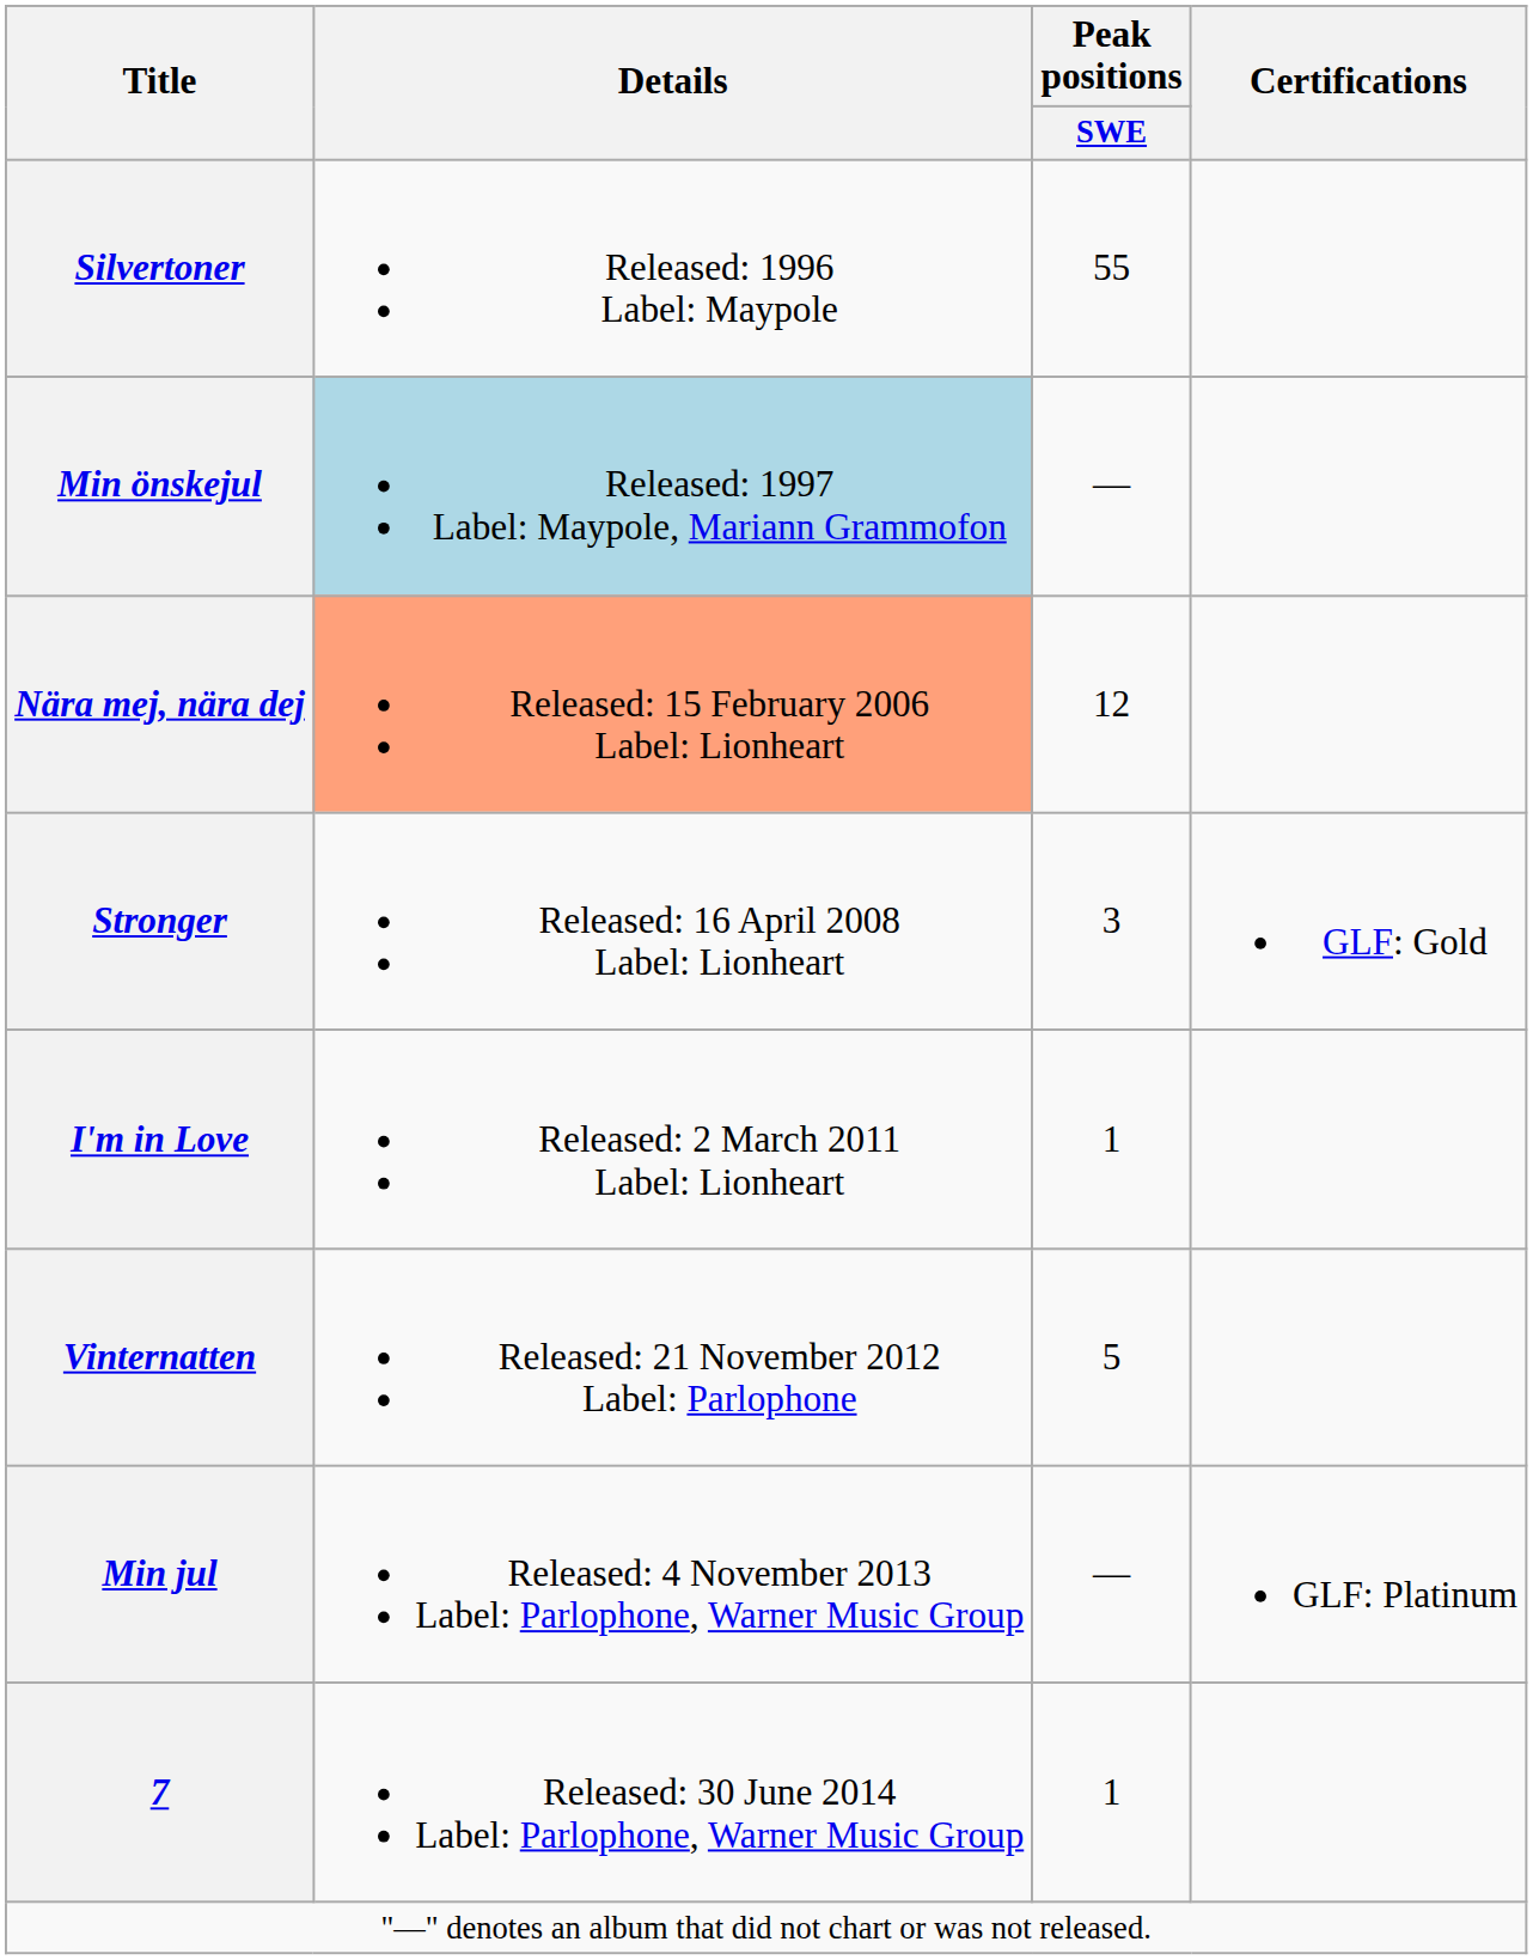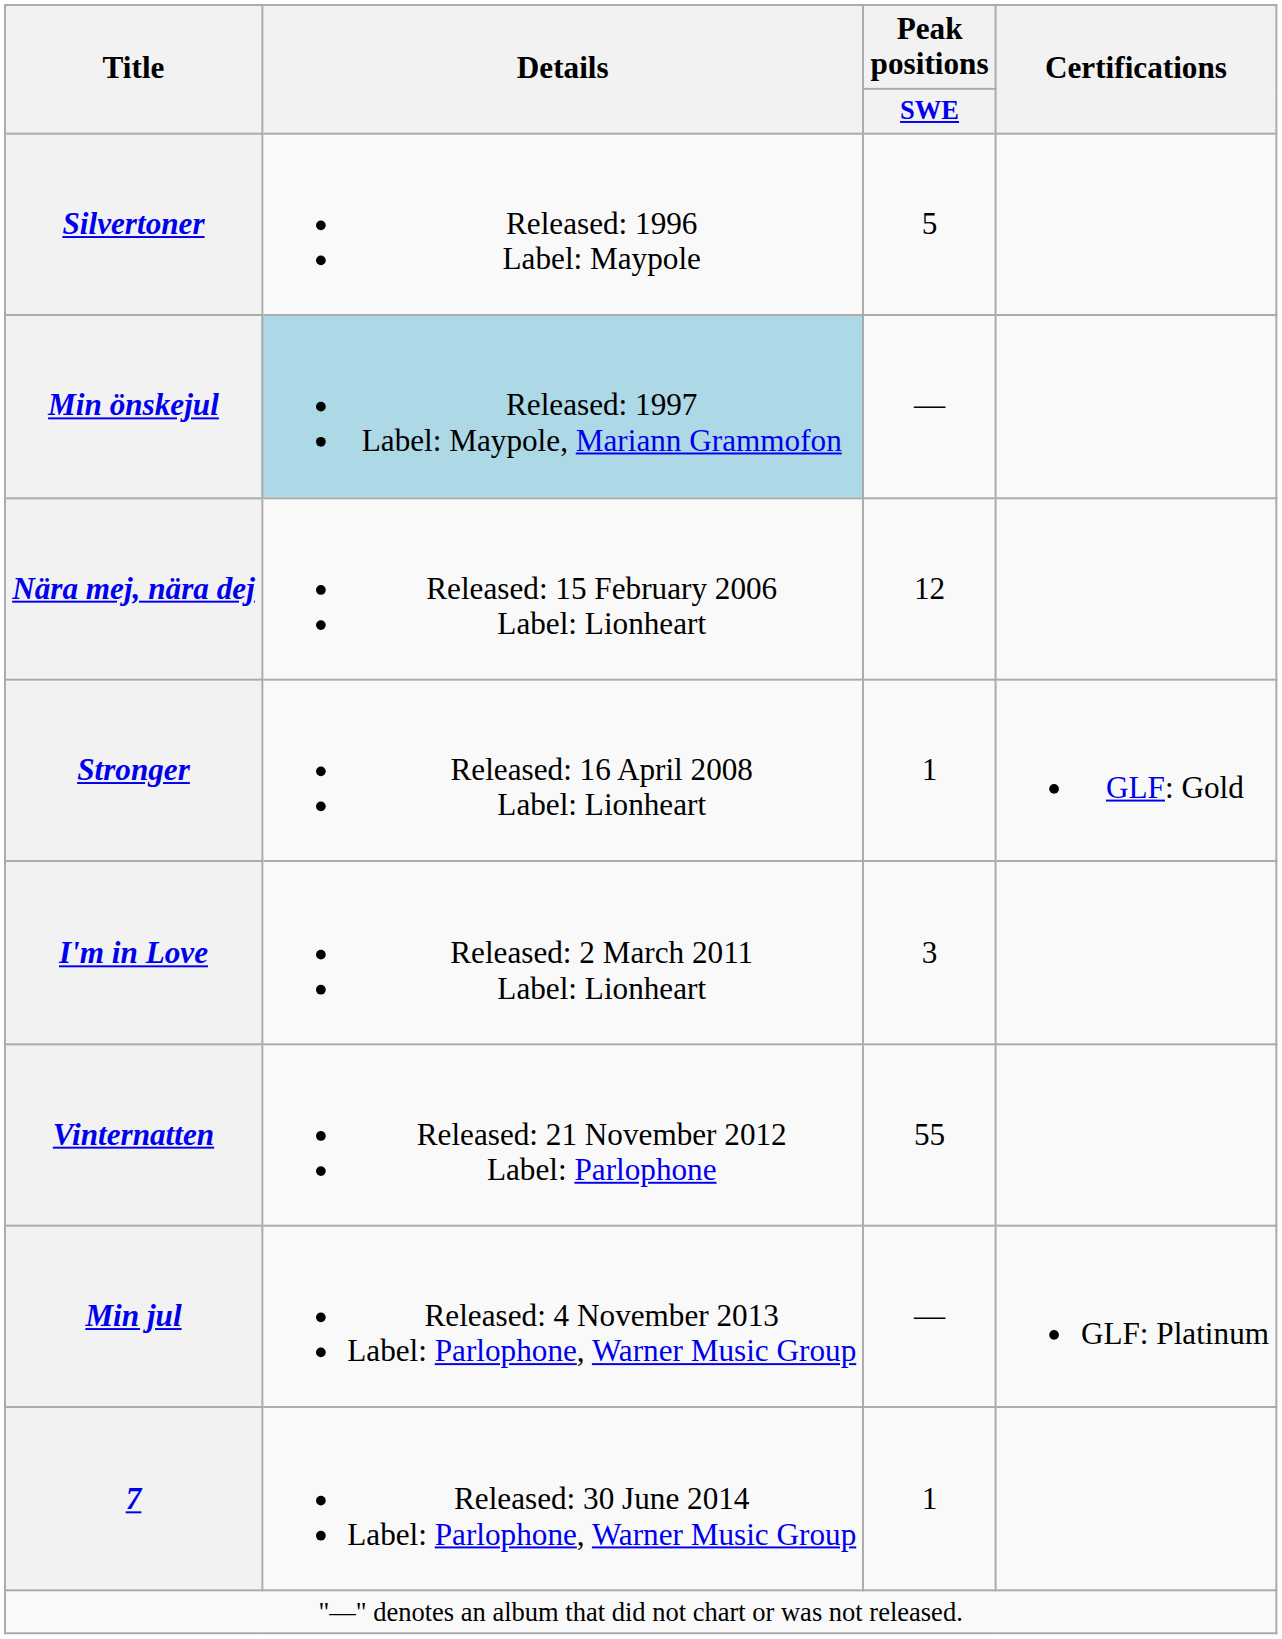 <table class="wikitable plainrowheaders" style="text-align:center;">
 <tr>
 <th scope="col" rowspan="2">Title</th>
 <th scope="col" rowspan="2">Details</th>
 <th scope="col">Peak positions</th>
 <th scope="col" rowspan="2">Certifications</th>
 </tr>
 <tr>
 <th scope="col" style="width:3em;font-size:85%;"><a href='#'>SWE</a><br></th>
 </tr>
 <tr>
 <th scope="row"><em><a href='#'>Silvertoner</a></em></th>
 <td><br><ul><li>Released: 1996</li><li>Label: Maypole</li></ul></td>
-<td>55</td>
+<td>5</td>
 <td></td>
 </tr>
 <tr>
 <th scope="row"><em><a href='#'>Min önskejul</a></em></th>
 <td style="background: lightblue;"><br><ul><li>Released: 1997</li><li>Label: Maypole, <a href='#'>Mariann Grammofon</a></li></ul></td>
 <td>—</td>
 <td></td>
 </tr>
 <tr>
 <th scope="row"><em><a href='#'>Nära mej, nära dej</a></em></th>
-<td style="background: lightsalmon;"><br><ul><li>Released: 15 February 2006</li><li>Label: Lionheart</li></ul></td>
+<td><br><ul><li>Released: 15 February 2006</li><li>Label: Lionheart</li></ul></td>
 <td>12</td>
 <td></td>
 </tr>
 <tr>
 <th scope="row"><em><a href='#'>Stronger</a></em></th>
 <td><br><ul><li>Released: 16 April 2008</li><li>Label: Lionheart</li></ul></td>
-<td>3</td>
+<td>1</td>
 <td><br><ul><li><a href='#'>GLF</a>: Gold</li></ul></td>
 </tr>
 <tr>
 <th scope="row"><em><a href='#'>I'm in Love</a></em></th>
 <td><br><ul><li>Released: 2 March 2011</li><li>Label: Lionheart</li></ul></td>
-<td>1</td>
+<td>3</td>
 <td></td>
 </tr>
 <tr>
 <th scope="row"><em><a href='#'>Vinternatten</a></em></th>
 <td><br><ul><li>Released: 21 November 2012</li><li>Label: <a href='#'>Parlophone</a></li></ul></td>
-<td>5</td>
+<td>55</td>
 <td></td>
 </tr>
 <tr>
 <th scope="row"><em><a href='#'>Min jul</a></em></th>
 <td><br><ul><li>Released: 4 November 2013</li><li>Label: <a href='#'>Parlophone</a>, <a href='#'>Warner Music Group</a></li></ul></td>
 <td>—</td>
 <td><br><ul><li>GLF: Platinum</li></ul></td>
 </tr>
 <tr>
 <th scope="row"><em><a href='#'>7</a></em></th>
 <td><br><ul><li>Released: 30 June 2014</li><li>Label: <a href='#'>Parlophone</a>, <a href='#'>Warner Music Group</a></li></ul></td>
 <td>1</td>
 <td></td>
 </tr>
 <tr>
 <td colspan="18" style="font-size:85%">"—" denotes an album that did not chart or was not released.</td>
 </tr>
 </table>
